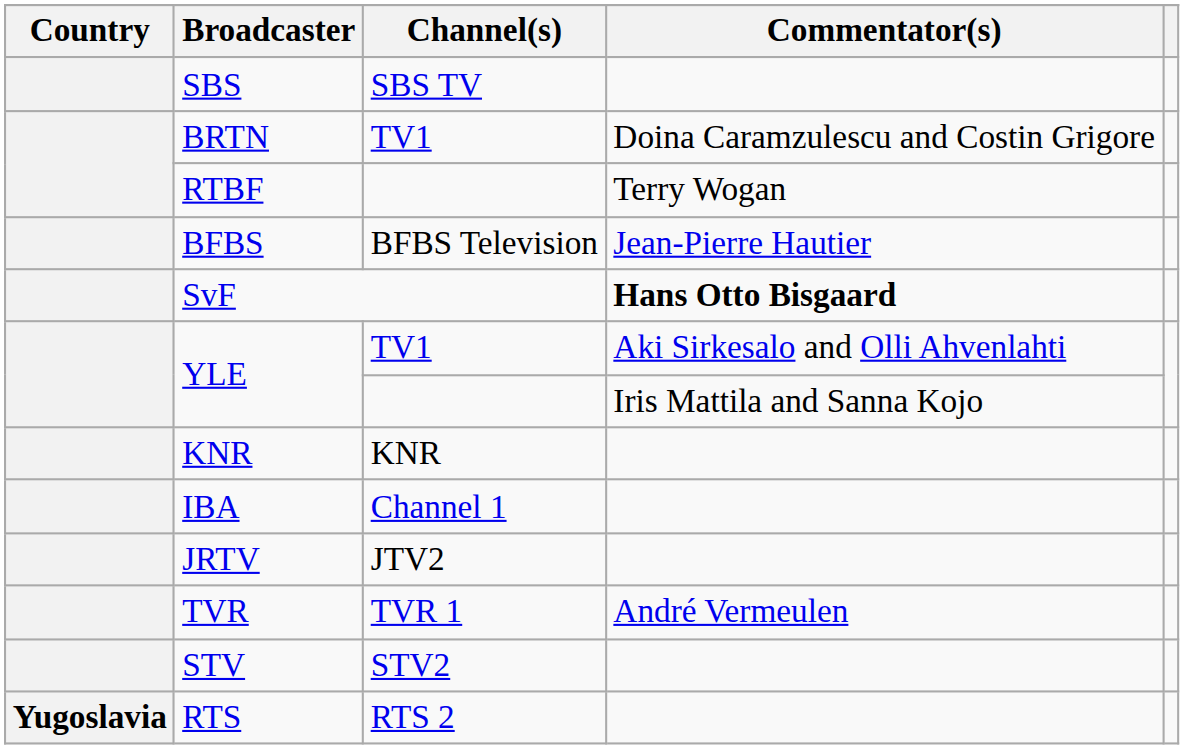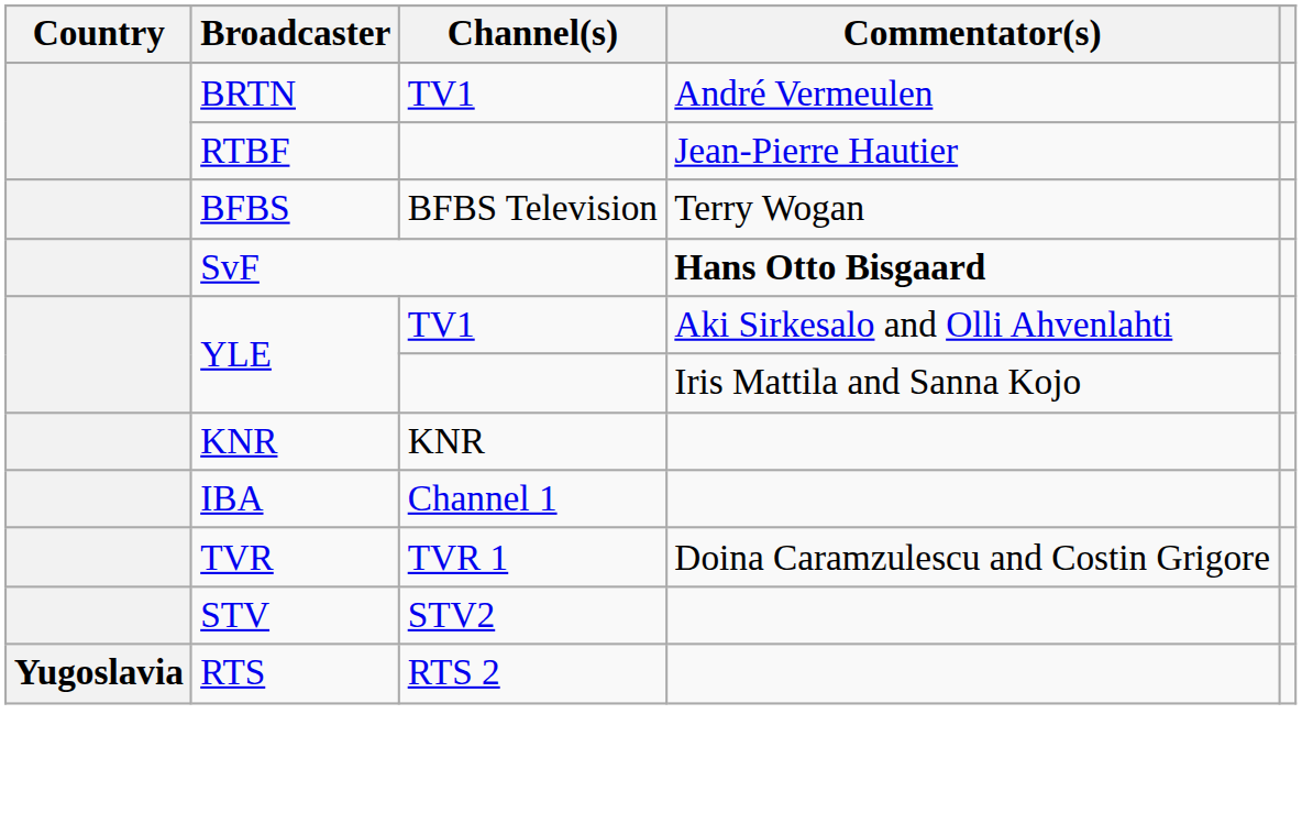 <table class="wikitable plainrowheaders ">
 <tr>
 </tr>
 <tr>
 <th scope="col">Country</th>
 <th scope="col">Broadcaster</th>
 <th scope="col">Channel(s)</th>
 <th scope="col">Commentator(s)</th>
 <th scope="col"></th>
 </tr>
 <tr>
-<th scope="row"></th>
-<td><a href='#'>SBS</a></td>
-<td><a href='#'>SBS TV</a></td>
-<td></td>
-<td style="text-align:center"></td>
-</tr>
-<tr>
 <th scope="rowgroup" rowspan="2"></th>
 <td><a href='#'>BRTN</a></td>
 <td><a href='#'>TV1</a></td>
-<td>Doina Caramzulescu and Costin Grigore</td>
+<td><a href='#'>André Vermeulen</a></td>
 <td style="text-align:center"></td>
 </tr>
 <tr>
 <td><a href='#'>RTBF</a></td>
 <td></td>
-<td>Terry Wogan</td>
+<td><a href='#'>Jean-Pierre Hautier</a></td>
 <td style="text-align:center"></td>
 </tr>
 <tr>
 <th scope="row"></th>
 <td><a href='#'>BFBS</a></td>
 <td>BFBS Television</td>
-<td><a href='#'>Jean-Pierre Hautier</a></td>
+<td>Terry Wogan</td>
 <td style="text-align:center"></td>
 </tr>
 <tr>
 <th scope="row"></th>
 <td colspan="2"><a href='#'>SvF</a></td>
 <td><strong>Hans Otto Bisgaard</strong></td>
 <td style="text-align:center"></td>
 </tr>
 <tr>
 <th scope="rowgroup" rowspan="2"></th>
 <td rowspan="2"><a href='#'>YLE</a></td>
 <td><a href='#'>TV1</a></td>
 <td><a href='#'>Aki Sirkesalo</a> and <a href='#'>Olli Ahvenlahti</a></td>
 <td rowspan="2" style="text-align:center"></td>
 </tr>
 <tr>
 <td></td>
 <td>Iris Mattila and Sanna Kojo</td>
 </tr>
 <tr>
 <th scope="row"></th>
 <td><a href='#'>KNR</a></td>
 <td>KNR</td>
 <td></td>
 <td style="text-align:center"></td>
 </tr>
 <tr>
 <th scope="row"></th>
 <td><a href='#'>IBA</a></td>
 <td><a href='#'>Channel 1</a></td>
 <td></td>
 <td style="text-align:center"></td>
 </tr>
 <tr>
 <th scope="row"></th>
-<td><a href='#'>JRTV</a></td>
-<td>JTV2</td>
-<td></td>
-<td style="text-align:center"></td>
-</tr>
-<tr>
-<th scope="row"></th>
 <td><a href='#'>TVR</a></td>
 <td><a href='#'>TVR 1</a></td>
-<td><a href='#'>André Vermeulen</a></td>
+<td>Doina Caramzulescu and Costin Grigore</td>
 <td style="text-align:center"></td>
 </tr>
 <tr>
 <th scope="row"></th>
 <td><a href='#'>STV</a></td>
 <td><a href='#'>STV2</a></td>
 <td></td>
 <td style="text-align:center"></td>
 </tr>
 <tr>
 <th scope="row"> Yugoslavia</th>
 <td><a href='#'>RTS</a></td>
 <td><a href='#'>RTS 2</a></td>
 <td></td>
 <td style="text-align:center"></td>
 </tr>
 </table>
